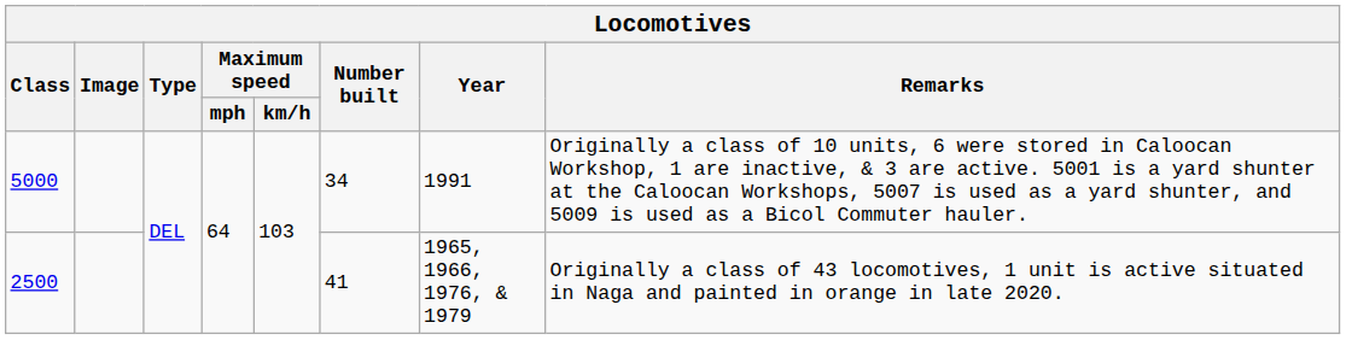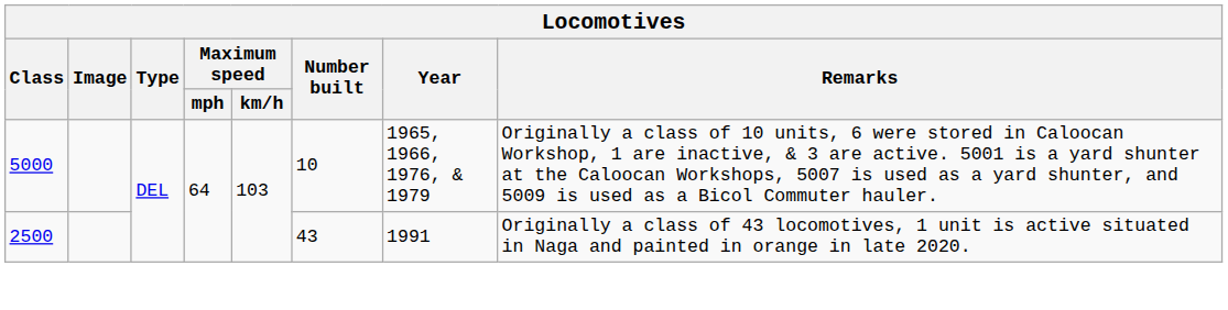 <table class="wikitable">
 <tr>
 <th colspan="8"><big>Locomotives</big></th>
 </tr>
 <tr>
 <th rowspan="2">Class</th>
 <th rowspan="2">Image</th>
 <th rowspan="2">Type</th>
 <th colspan="2">Maximum speed</th>
 <th rowspan="2">Number built</th>
 <th rowspan="2">Year</th>
 <th rowspan="2">Remarks</th>
 </tr>
 <tr>
 <th>mph</th>
 <th>km/h</th>
 </tr>
 <tr>
 <td><a href='#'>5000</a></td>
 <td></td>
 <td rowspan="2"><a href='#'>DEL</a></td>
 <td rowspan="2">64</td>
 <td rowspan="2">103</td>
-<td>34</td>
-<td>1991</td>
+<td>10</td>
+<td>1965, 1966, 1976, & 1979</td>
 <td>Originally a class of 10 units, 6 were stored in Caloocan Workshop, 1 are inactive, & 3 are active. 5001 is a yard shunter at the Caloocan Workshops, 5007 is used as a yard shunter, and 5009 is used as a Bicol Commuter hauler.</td>
 </tr>
 <tr>
 <td><a href='#'>2500</a></td>
 <td></td>
-<td>41</td>
-<td>1965, 1966, 1976, & 1979</td>
+<td>43</td>
+<td>1991</td>
 <td>Originally a class of 43 locomotives, 1 unit is active situated in Naga and painted in orange in late 2020.</td>
 </tr>
 </table>
